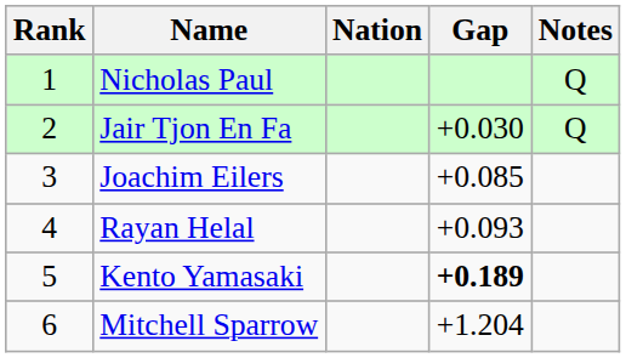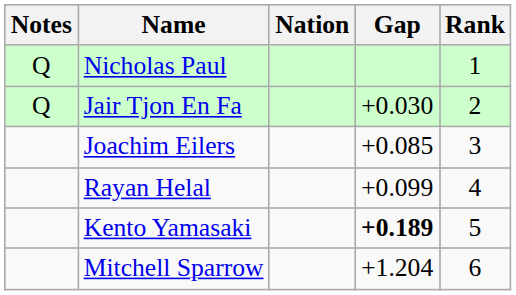 <table class="wikitable sortable" style="text-align:center">
 <tr>
-<th>Rank</th>
+<th>Notes</th>
 <th>Name</th>
 <th>Nation</th>
 <th>Gap</th>
-<th>Notes</th>
+<th>Rank</th>
 </tr>
 <tr bgcolor=ccffcc>
-<td>1</td>
+<td>Q</td>
 <td align=left><a href='#'>Nicholas Paul</a></td>
 <td align=left></td>
 <td></td>
-<td>Q</td>
+<td>1</td>
 </tr>
 <tr bgcolor=ccffcc>
-<td>2</td>
+<td>Q</td>
 <td align=left><a href='#'>Jair Tjon En Fa</a></td>
 <td align=left></td>
 <td>+0.030</td>
-<td>Q</td>
+<td>2</td>
 </tr>
 <tr>
-<td>3</td>
+<td></td>
 <td align=left><a href='#'>Joachim Eilers</a></td>
 <td align=left></td>
 <td>+0.085</td>
-<td></td>
+<td>3</td>
 </tr>
 <tr>
-<td>4</td>
+<td></td>
 <td align=left><a href='#'>Rayan Helal</a></td>
 <td align=left></td>
-<td>+0.093</td>
-<td></td>
+<td>+0.099</td>
+<td>4</td>
 </tr>
 <tr>
-<td>5</td>
+<td></td>
 <td align=left><a href='#'>Kento Yamasaki</a></td>
 <td align=left></td>
 <td><strong>+0.189</strong></td>
-<td></td>
+<td>5</td>
 </tr>
 <tr>
-<td>6</td>
+<td></td>
 <td align=left><a href='#'>Mitchell Sparrow</a></td>
 <td align=left></td>
 <td>+1.204</td>
-<td></td>
+<td>6</td>
 </tr>
 </table>
